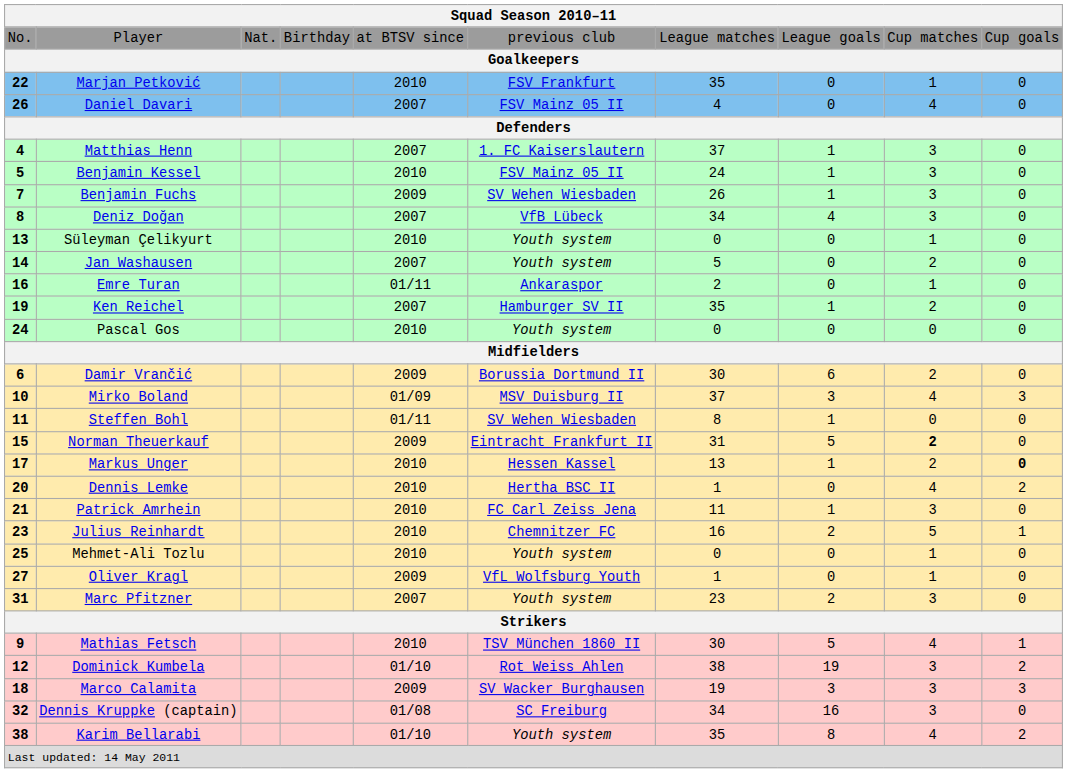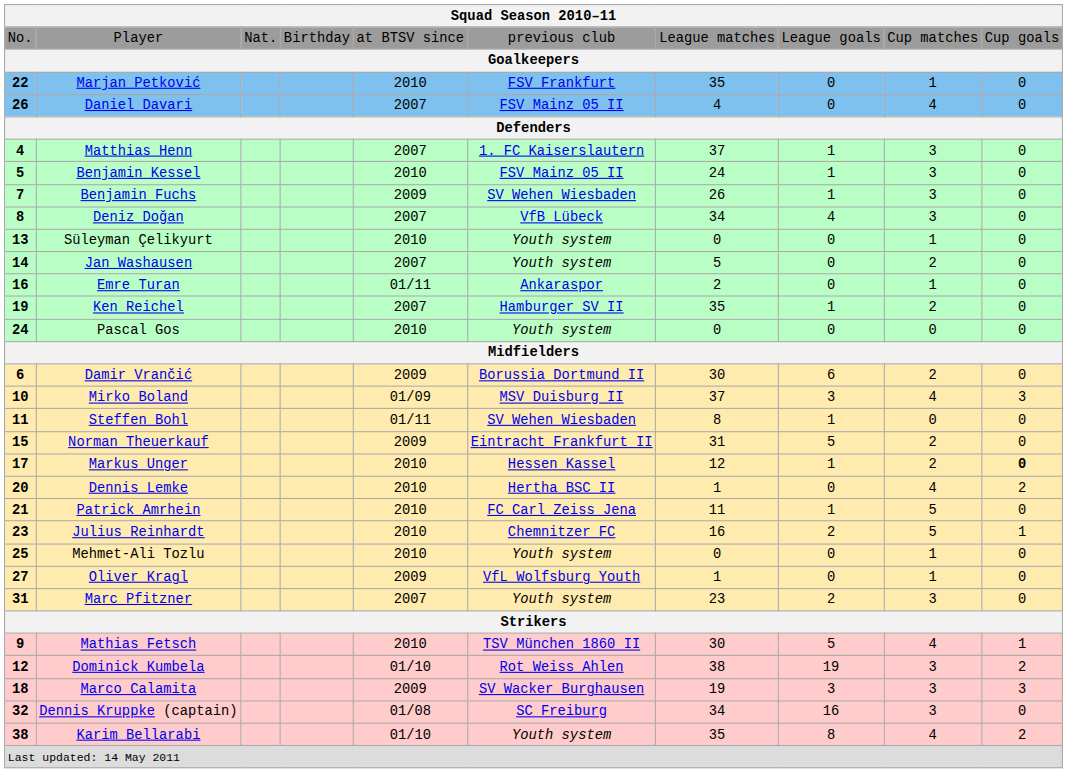 <table class="wikitable">
 <tr style="text-align:center; background:#dcdcdc;">
 <th colspan="10">Squad Season 2010–11</th>
 </tr>
 <tr style="text-align:center; background:#9c9c9c;">
 <td>No.</td>
 <td>Player</td>
 <td>Nat.</td>
 <td>Birthday</td>
 <td>at BTSV since</td>
 <td>previous club</td>
 <td>League matches</td>
 <td>League goals</td>
 <td>Cup matches</td>
 <td>Cup goals</td>
 </tr>
 <tr style="text-align:center; background:#dcdcdc;">
 <th colspan="10">Goalkeepers</th>
 </tr>
 <tr style="text-align:center; background:#7ec0ee;">
 <td><strong>22</strong></td>
 <td><a href='#'>Marjan Petković</a></td>
 <td></td>
 <td></td>
 <td>2010</td>
 <td><a href='#'>FSV Frankfurt</a></td>
 <td>35</td>
 <td>0</td>
 <td>1</td>
 <td>0</td>
 </tr>
 <tr style="text-align:center; background:#7ec0ee;">
 <td><strong>26</strong></td>
 <td><a href='#'>Daniel Davari</a></td>
 <td></td>
 <td></td>
 <td>2007</td>
 <td><a href='#'>FSV Mainz 05 II</a></td>
 <td>4</td>
 <td>0</td>
 <td>4</td>
 <td>0</td>
 </tr>
 <tr style="text-align:center; background:#dcdcdc;">
 <th colspan="10">Defenders</th>
 </tr>
 <tr style="text-align:center; background:#b9ffc5;">
 <td><strong>4</strong></td>
 <td><a href='#'>Matthias Henn</a></td>
 <td></td>
 <td></td>
 <td>2007</td>
 <td><a href='#'>1. FC Kaiserslautern</a></td>
 <td>37</td>
 <td>1</td>
 <td>3</td>
 <td>0</td>
 </tr>
 <tr style="text-align:center; background:#b9ffc5;">
 <td><strong>5</strong></td>
 <td><a href='#'>Benjamin Kessel</a></td>
 <td></td>
 <td></td>
 <td>2010</td>
 <td><a href='#'>FSV Mainz 05 II</a></td>
 <td>24</td>
 <td>1</td>
 <td>3</td>
 <td>0</td>
 </tr>
 <tr style="text-align:center; background:#b9ffc5;">
 <td><strong>7</strong></td>
 <td><a href='#'>Benjamin Fuchs</a></td>
 <td></td>
 <td></td>
 <td>2009</td>
 <td><a href='#'>SV Wehen Wiesbaden</a></td>
 <td>26</td>
 <td>1</td>
 <td>3</td>
 <td>0</td>
 </tr>
 <tr style="text-align:center; background:#b9ffc5;">
 <td><strong>8</strong></td>
 <td><a href='#'>Deniz Doğan</a></td>
 <td></td>
 <td></td>
 <td>2007</td>
 <td><a href='#'>VfB Lübeck</a></td>
 <td>34</td>
 <td>4</td>
 <td>3</td>
 <td>0</td>
 </tr>
 <tr style="text-align:center; background:#b9ffc5;">
 <td><strong>13</strong></td>
 <td>Süleyman Çelikyurt</td>
 <td></td>
 <td></td>
 <td>2010</td>
 <td><em>Youth system</em></td>
 <td>0</td>
 <td>0</td>
 <td>1</td>
 <td>0</td>
 </tr>
 <tr style="text-align:center; background:#b9ffc5;">
 <td><strong>14</strong></td>
 <td><a href='#'>Jan Washausen</a></td>
 <td></td>
 <td></td>
 <td>2007</td>
 <td><em>Youth system</em></td>
 <td>5</td>
 <td>0</td>
 <td>2</td>
 <td>0</td>
 </tr>
 <tr style="text-align:center; background:#b9ffc5;">
 <td><strong>16</strong></td>
 <td><a href='#'>Emre Turan</a></td>
 <td></td>
 <td></td>
 <td>01/11</td>
 <td><a href='#'>Ankaraspor</a></td>
 <td>2</td>
 <td>0</td>
 <td>1</td>
 <td>0</td>
 </tr>
 <tr style="text-align:center; background:#b9ffc5;">
 <td><strong>19</strong></td>
 <td><a href='#'>Ken Reichel</a></td>
 <td></td>
 <td></td>
 <td>2007</td>
 <td><a href='#'>Hamburger SV II</a></td>
 <td>35</td>
 <td>1</td>
 <td>2</td>
 <td>0</td>
 </tr>
 <tr style="text-align:center; background:#b9ffc5;">
 <td><strong>24</strong></td>
 <td>Pascal Gos</td>
 <td></td>
 <td></td>
 <td>2010</td>
 <td><em>Youth system</em></td>
 <td>0</td>
 <td>0</td>
 <td>0</td>
 <td>0</td>
 </tr>
 <tr style="text-align:center; background:#dcdcdc;">
 <th colspan="10">Midfielders</th>
 </tr>
 <tr style="text-align:center; background:#ffebad;">
 <td><strong>6</strong></td>
 <td><a href='#'>Damir Vrančić</a></td>
 <td></td>
 <td></td>
 <td>2009</td>
 <td><a href='#'>Borussia Dortmund II</a></td>
 <td>30</td>
 <td>6</td>
 <td>2</td>
 <td>0</td>
 </tr>
 <tr style="text-align:center; background:#ffebad;">
 <td><strong>10</strong></td>
 <td><a href='#'>Mirko Boland</a></td>
 <td></td>
 <td></td>
 <td>01/09</td>
 <td><a href='#'>MSV Duisburg II</a></td>
 <td>37</td>
 <td>3</td>
 <td>4</td>
 <td>3</td>
 </tr>
 <tr style="text-align:center; background:#ffebad;">
 <td><strong>11</strong></td>
 <td><a href='#'>Steffen Bohl</a></td>
 <td></td>
 <td></td>
 <td>01/11</td>
 <td><a href='#'>SV Wehen Wiesbaden</a></td>
 <td>8</td>
 <td>1</td>
 <td>0</td>
 <td>0</td>
 </tr>
 <tr style="text-align:center; background:#ffebad;">
 <td><strong>15</strong></td>
 <td><a href='#'>Norman Theuerkauf</a></td>
 <td></td>
 <td></td>
 <td>2009</td>
 <td><a href='#'>Eintracht Frankfurt II</a></td>
 <td>31</td>
 <td>5</td>
-<td><strong>2</strong></td>
+<td>2</td>
 <td>0</td>
 </tr>
 <tr style="text-align:center; background:#ffebad;">
 <td><strong>17</strong></td>
 <td><a href='#'>Markus Unger</a></td>
 <td></td>
 <td></td>
 <td>2010</td>
 <td><a href='#'>Hessen Kassel</a></td>
-<td>13</td>
+<td>12</td>
 <td>1</td>
 <td>2</td>
 <td><strong>0</strong></td>
 </tr>
 <tr style="text-align:center; background:#ffebad;">
 <td><strong>20</strong></td>
 <td><a href='#'>Dennis Lemke</a></td>
 <td></td>
 <td></td>
 <td>2010</td>
 <td><a href='#'>Hertha BSC II</a></td>
 <td>1</td>
 <td>0</td>
 <td>4</td>
 <td>2</td>
 </tr>
 <tr style="text-align:center; background:#ffebad;">
 <td><strong>21</strong></td>
 <td><a href='#'>Patrick Amrhein</a></td>
 <td></td>
 <td></td>
 <td>2010</td>
 <td><a href='#'>FC Carl Zeiss Jena</a></td>
 <td>11</td>
 <td>1</td>
-<td>3</td>
+<td>5</td>
 <td>0</td>
 </tr>
 <tr style="text-align:center; background:#ffebad;">
 <td><strong>23</strong></td>
 <td><a href='#'>Julius Reinhardt</a></td>
 <td></td>
 <td></td>
 <td>2010</td>
 <td><a href='#'>Chemnitzer FC</a></td>
 <td>16</td>
 <td>2</td>
 <td>5</td>
 <td>1</td>
 </tr>
 <tr style="text-align:center; background:#ffebad;">
 <td><strong>25</strong></td>
 <td>Mehmet-Ali Tozlu</td>
 <td></td>
 <td></td>
 <td>2010</td>
 <td><em>Youth system</em></td>
 <td>0</td>
 <td>0</td>
 <td>1</td>
 <td>0</td>
 </tr>
 <tr style="text-align:center; background:#ffebad;">
 <td><strong>27</strong></td>
 <td><a href='#'>Oliver Kragl</a></td>
 <td></td>
 <td></td>
 <td>2009</td>
 <td><a href='#'>VfL Wolfsburg Youth</a></td>
 <td>1</td>
 <td>0</td>
 <td>1</td>
 <td>0</td>
 </tr>
 <tr style="text-align:center; background:#ffebad;">
 <td><strong>31</strong></td>
 <td><a href='#'>Marc Pfitzner</a></td>
 <td></td>
 <td></td>
 <td>2007</td>
 <td><em>Youth system</em></td>
 <td>23</td>
 <td>2</td>
 <td>3</td>
 <td>0</td>
 </tr>
 <tr style="text-align:center; background:#dcdcdc;">
 <th colspan="10">Strikers</th>
 </tr>
 <tr style="text-align:center; background:#ffcbcb;">
 <td><strong>9</strong></td>
 <td><a href='#'>Mathias Fetsch</a></td>
 <td></td>
 <td></td>
 <td>2010</td>
 <td><a href='#'>TSV München 1860 II</a></td>
 <td>30</td>
 <td>5</td>
 <td>4</td>
 <td>1</td>
 </tr>
 <tr style="text-align:center; background:#ffcbcb;">
 <td><strong>12</strong></td>
 <td><a href='#'>Dominick Kumbela</a></td>
 <td></td>
 <td></td>
 <td>01/10</td>
 <td><a href='#'>Rot Weiss Ahlen</a></td>
 <td>38</td>
 <td>19</td>
 <td>3</td>
 <td>2</td>
 </tr>
 <tr style="text-align:center; background:#ffcbcb;">
 <td><strong>18</strong></td>
 <td><a href='#'>Marco Calamita</a></td>
 <td></td>
 <td></td>
 <td>2009</td>
 <td><a href='#'>SV Wacker Burghausen</a></td>
 <td>19</td>
 <td>3</td>
 <td>3</td>
 <td>3</td>
 </tr>
 <tr style="text-align:center; background:#ffcbcb;">
 <td><strong>32</strong></td>
 <td><a href='#'>Dennis Kruppke</a> (captain)</td>
 <td></td>
 <td></td>
 <td>01/08</td>
 <td><a href='#'>SC Freiburg</a></td>
 <td>34</td>
 <td>16</td>
 <td>3</td>
 <td>0</td>
 </tr>
 <tr style="text-align:center; background:#ffcbcb;">
 <td><strong>38</strong></td>
 <td><a href='#'>Karim Bellarabi</a></td>
 <td></td>
 <td></td>
 <td>01/10</td>
 <td><em>Youth system</em></td>
 <td>35</td>
 <td>8</td>
 <td>4</td>
 <td>2</td>
 </tr>
 <tr style="text-align:left; background:#dcdcdc;">
 <td colspan="10"><small>Last updated: 14 May 2011</small></td>
 </tr>
 </table>
